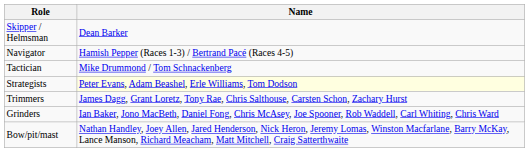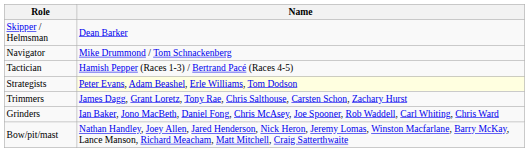 <table class="wikitable">
 <tr>
 <th>Role</th>
 <th>Name</th>
 </tr>
 <tr>
 <td><a href='#'>Skipper</a> / Helmsman</td>
 <td><a href='#'>Dean Barker</a></td>
 </tr>
 <tr>
 <td>Navigator</td>
-<td><a href='#'>Hamish Pepper</a> (Races 1-3) / <a href='#'>Bertrand Pacé</a> (Races 4-5)</td>
+<td><a href='#'>Mike Drummond</a> / <a href='#'>Tom Schnackenberg</a></td>
 </tr>
 <tr>
 <td>Tactician</td>
-<td><a href='#'>Mike Drummond</a> / <a href='#'>Tom Schnackenberg</a></td>
+<td><a href='#'>Hamish Pepper</a> (Races 1-3) / <a href='#'>Bertrand Pacé</a> (Races 4-5)</td>
 </tr>
 <tr>
 <td>Strategists</td>
 <td style="background: lightyellow;"><a href='#'>Peter Evans</a>, <a href='#'>Adam Beashel</a>, <a href='#'>Erle Williams</a>, <a href='#'>Tom Dodson</a></td>
 </tr>
 <tr>
 <td>Trimmers</td>
 <td><a href='#'>James Dagg</a>, <a href='#'>Grant Loretz</a>, <a href='#'>Tony Rae</a>, <a href='#'>Chris Salthouse</a>, <a href='#'>Carsten Schon</a>, <a href='#'>Zachary Hurst</a></td>
 </tr>
 <tr>
 <td>Grinders</td>
 <td><a href='#'>Ian Baker</a>, <a href='#'>Jono MacBeth</a>, <a href='#'>Daniel Fong</a>, <a href='#'>Chris McAsey</a>, <a href='#'>Joe Spooner</a>, <a href='#'>Rob Waddell</a>, <a href='#'>Carl Whiting</a>, <a href='#'>Chris Ward</a></td>
 </tr>
 <tr>
 <td>Bow/pit/mast</td>
 <td><a href='#'>Nathan Handley</a>, <a href='#'>Joey Allen</a>, <a href='#'>Jared Henderson</a>, <a href='#'>Nick Heron</a>, <a href='#'>Jeremy Lomas</a>, <a href='#'>Winston Macfarlane</a>, <a href='#'>Barry McKay</a>, Lance Manson, <a href='#'>Richard Meacham</a>, <a href='#'>Matt Mitchell</a>, <a href='#'>Craig Satterthwaite</a></td>
 </tr>
 </table>
